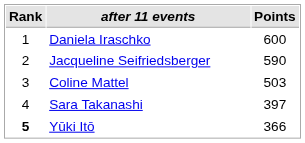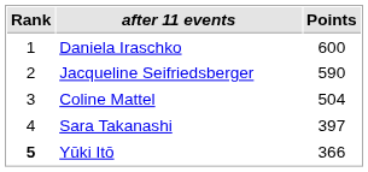 <table cellspacing="1" cellpadding="3" style="border:1px solid #AAAAAA;font-size:86%">
 <tr bgcolor="#E4E4E4">
 <th style="border-bottom:1px solid #AAAAAA" width=10>Rank</th>
 <th style="border-bottom:1px solid #AAAAAA" width=200><em>after 11 events</em></th>
 <th style="border-bottom:1px solid #AAAAAA" width=20>Points</th>
 </tr>
 <tr>
 <td align=center>1</td>
 <td> <a href='#'>Daniela Iraschko</a></td>
 <td align=center>600</td>
 </tr>
 <tr>
 <td align=center>2</td>
 <td> <a href='#'>Jacqueline Seifriedsberger</a></td>
 <td align=center>590</td>
 </tr>
 <tr>
 <td align=center>3</td>
 <td> <a href='#'>Coline Mattel</a></td>
-<td align=center>503</td>
+<td align=center>504</td>
 </tr>
 <tr>
 <td align=center>4</td>
 <td> <a href='#'>Sara Takanashi</a></td>
 <td align=center>397</td>
 </tr>
 <tr>
 <td align=center><strong>5</strong></td>
 <td> <a href='#'>Yūki Itō</a></td>
 <td align=center>366</td>
 </tr>
 </table>
